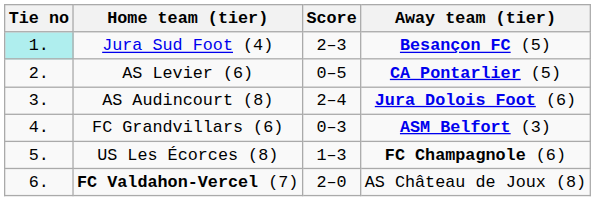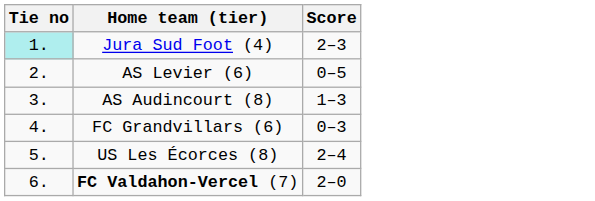 <table class="wikitable" style="text-align: center">
 <tr>
 <th>Tie no</th>
 <th>Home team (tier)</th>
 <th>Score</th>
-<th>Away team (tier)</th>
 </tr>
 <tr>
 <td style="background: paleturquoise;">1.</td>
 <td><a href='#'>Jura Sud Foot</a> (4)</td>
 <td>2–3 </td>
-<td><strong><a href='#'>Besançon FC</a></strong> (5)</td>
 </tr>
 <tr>
 <td>2.</td>
 <td>AS Levier (6)</td>
 <td>0–5</td>
-<td><strong><a href='#'>CA Pontarlier</a></strong> (5)</td>
 </tr>
 <tr>
 <td>3.</td>
 <td>AS Audincourt (8)</td>
-<td>2–4 </td>
-<td><strong><a href='#'>Jura Dolois Foot</a></strong> (6)</td>
+<td>1–3</td>
 </tr>
 <tr>
 <td>4.</td>
 <td>FC Grandvillars (6)</td>
 <td>0–3</td>
-<td><strong><a href='#'>ASM Belfort</a></strong> (3)</td>
 </tr>
 <tr>
 <td>5.</td>
 <td>US Les Écorces (8)</td>
-<td>1–3</td>
-<td><strong>FC Champagnole</strong> (6)</td>
+<td>2–4 </td>
 </tr>
 <tr>
 <td>6.</td>
 <td><strong>FC Valdahon-Vercel</strong> (7)</td>
 <td>2–0</td>
-<td>AS Château de Joux (8)</td>
 </tr>
 </table>
